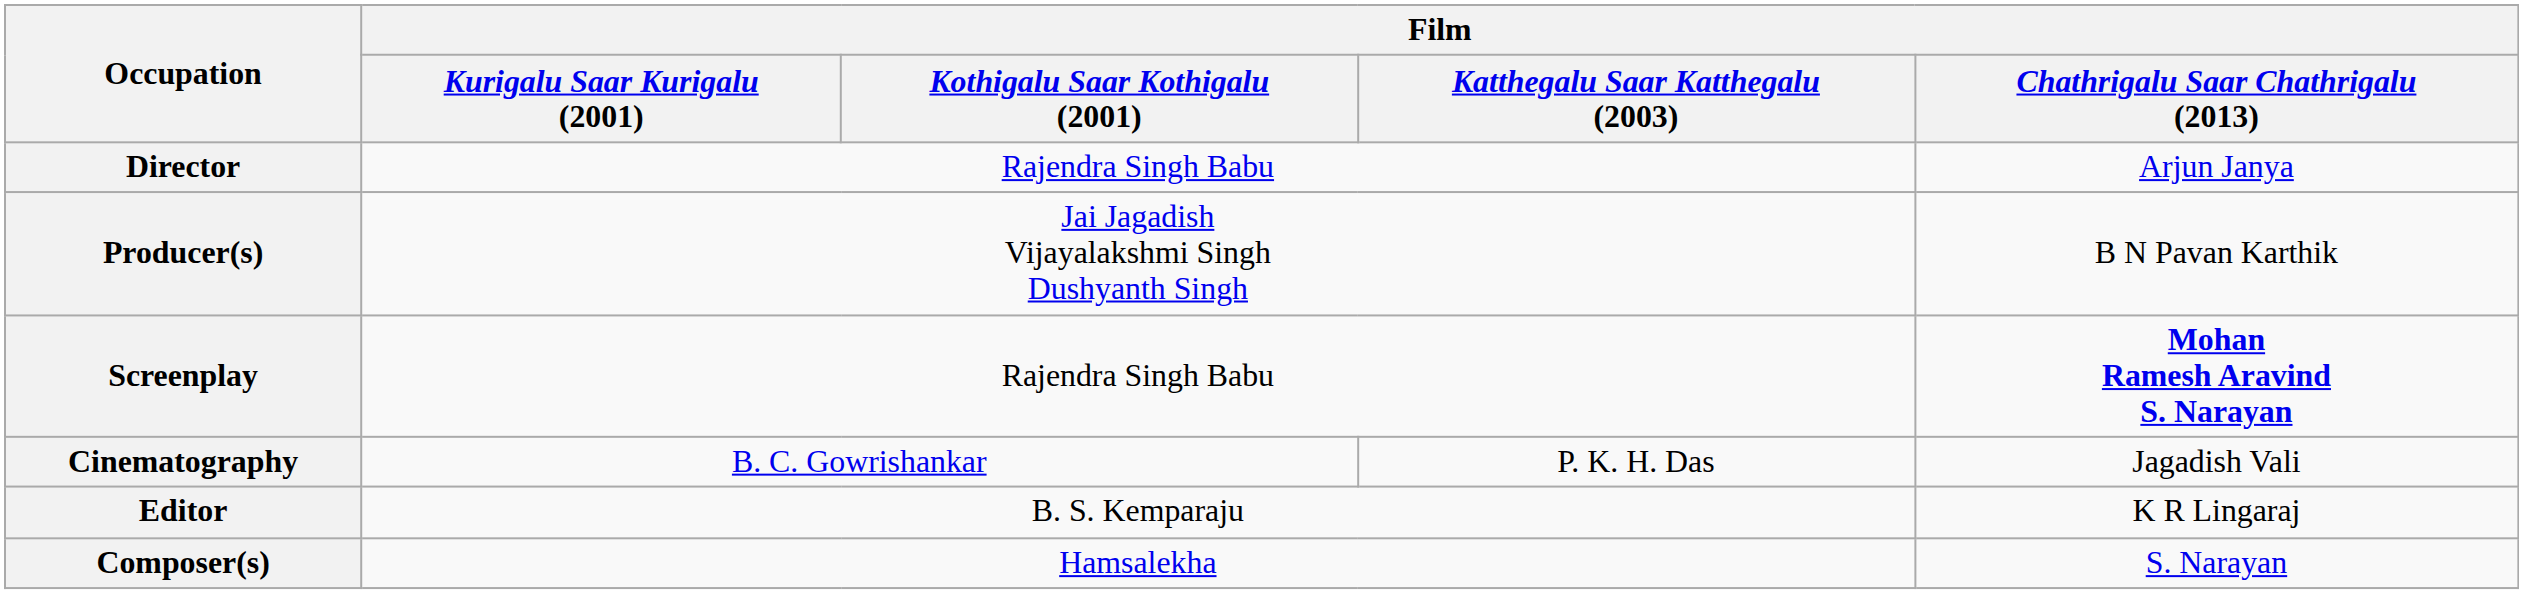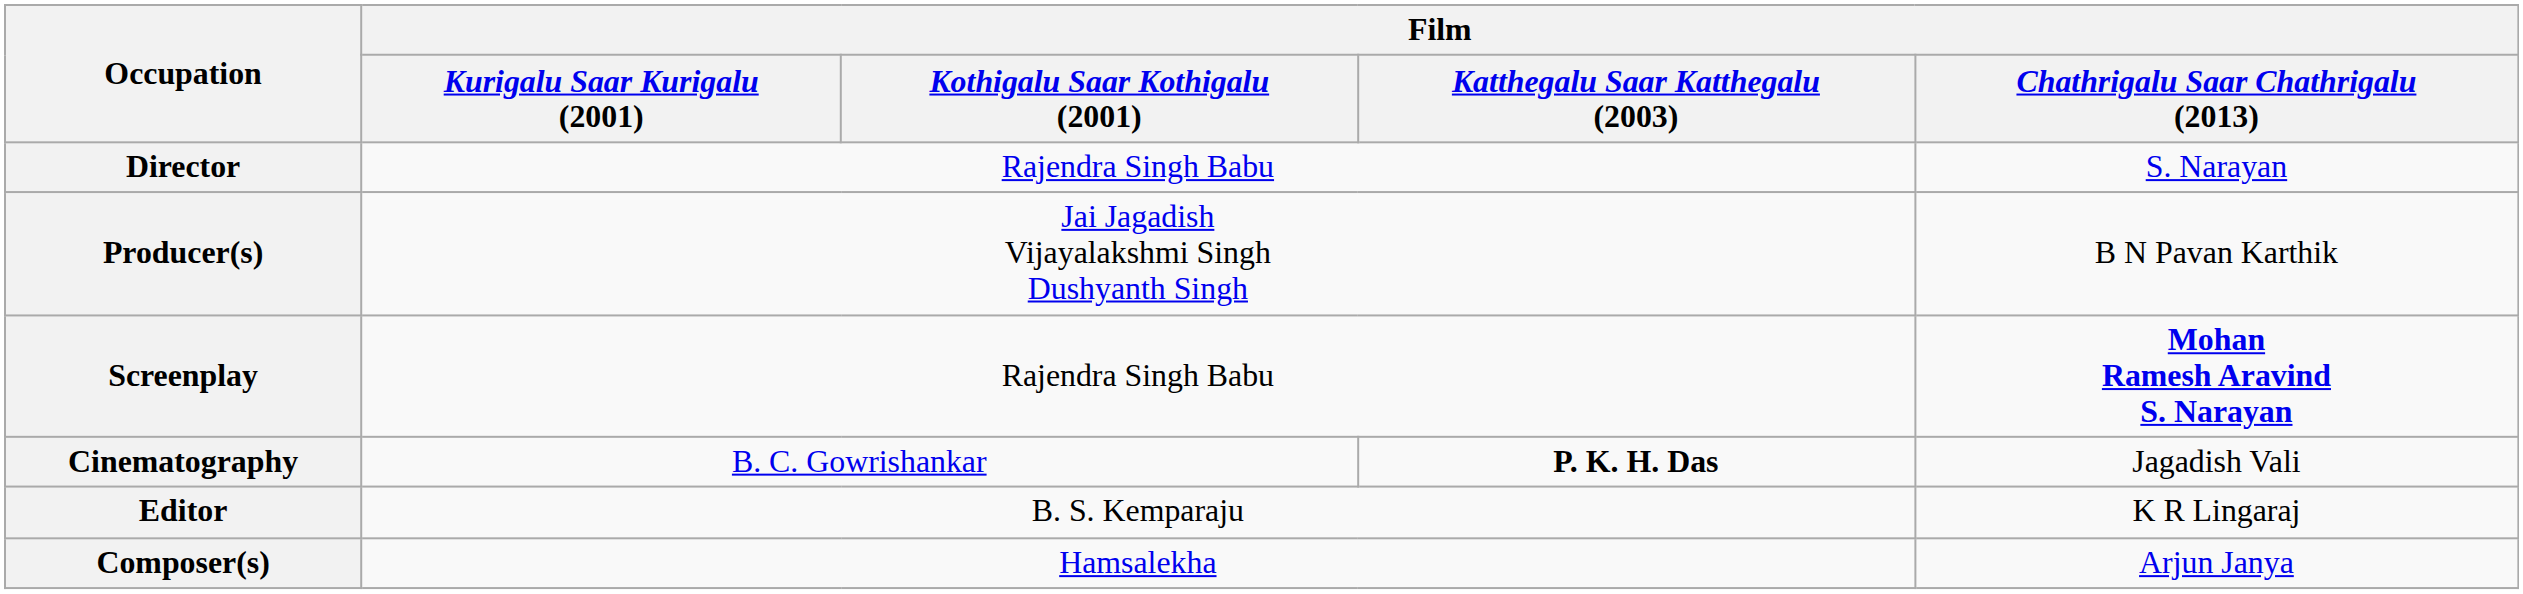 <table class="wikitable"  style="text-align:center; width:100%;">
 <tr>
 <th rowspan="2">Occupation</th>
 <th colspan="4">Film</th>
 </tr>
 <tr>
 <th width:10%;><em><a href='#'>Kurigalu Saar Kurigalu</a></em><br>(2001)</th>
 <th width:10%;><em><a href='#'>Kothigalu Saar Kothigalu</a></em><br>(2001)</th>
 <th width:10%;><em><a href='#'>Katthegalu Saar Katthegalu</a></em><br>(2003)</th>
 <th width:10%;><em><a href='#'>Chathrigalu Saar Chathrigalu</a></em><br>(2013)</th>
 </tr>
 <tr>
 <th>Director</th>
 <td colspan="3"><a href='#'>Rajendra Singh Babu</a></td>
-<td><a href='#'>Arjun Janya</a></td>
+<td><a href='#'>S. Narayan</a></td>
 </tr>
 <tr>
 <th>Producer(s)</th>
 <td colspan="3"><a href='#'>Jai Jagadish</a> <br> Vijayalakshmi Singh <br> <a href='#'>Dushyanth Singh</a></td>
 <td>B N Pavan Karthik</td>
 </tr>
 <tr>
 <th>Screenplay</th>
 <td colspan="3">Rajendra Singh Babu</td>
 <td><strong><a href='#'>Mohan</a><br><a href='#'>Ramesh Aravind</a><br><a href='#'>S. Narayan</a></strong></td>
 </tr>
 <tr>
 <th>Cinematography</th>
 <td colspan="2"><a href='#'>B. C. Gowrishankar</a></td>
-<td>P. K. H. Das</td>
+<td><strong>P. K. H. Das</strong></td>
 <td>Jagadish Vali</td>
 </tr>
 <tr>
 <th>Editor</th>
 <td colspan="3">B. S. Kemparaju</td>
 <td>K R Lingaraj</td>
 </tr>
 <tr>
 <th>Composer(s)</th>
 <td colspan="3"><a href='#'>Hamsalekha</a></td>
-<td><a href='#'>S. Narayan</a></td>
+<td><a href='#'>Arjun Janya</a></td>
 </tr>
 </table>
